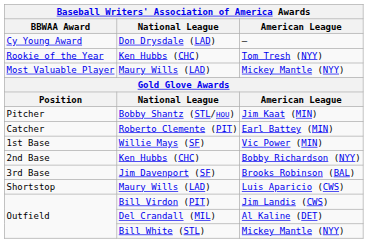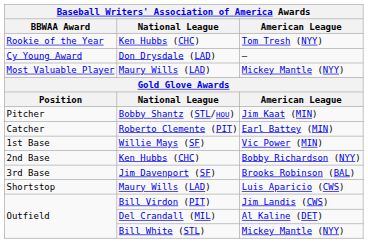 <table class="wikitable">
 <tr>
 <th colspan="3"><a href='#'>Baseball Writers' Association of America</a> Awards</th>
 </tr>
 <tr>
 <th>BBWAA Award</th>
 <th>National League</th>
 <th>American League</th>
 </tr>
 <tr>
+<td><a href='#'>Rookie of the Year</a></td>
+<td><a href='#'>Ken Hubbs</a> (<a href='#'>CHC</a>)</td>
+<td><a href='#'>Tom Tresh</a> (<a href='#'>NYY</a>)</td>
+</tr>
+<tr>
 <td><a href='#'>Cy Young Award</a></td>
 <td><a href='#'>Don Drysdale</a> (<a href='#'>LAD</a>)</td>
 <td>—</td>
-</tr>
-<tr>
-<td><a href='#'>Rookie of the Year</a></td>
-<td><a href='#'>Ken Hubbs</a> (<a href='#'>CHC</a>)</td>
-<td><a href='#'>Tom Tresh</a> (<a href='#'>NYY</a>)</td>
 </tr>
 <tr>
 <td><a href='#'>Most Valuable Player</a></td>
 <td><a href='#'>Maury Wills</a> (<a href='#'>LAD</a>)</td>
 <td><a href='#'>Mickey Mantle</a> (<a href='#'>NYY</a>)</td>
 </tr>
 <tr>
 <th colspan="3"><a href='#'>Gold Glove Awards</a></th>
 </tr>
 <tr>
 <th>Position</th>
 <th>National League</th>
 <th>American League</th>
 </tr>
 <tr>
 <td>Pitcher</td>
 <td><a href='#'>Bobby Shantz</a> (<a href='#'>STL</a>/<small><a href='#'>HOU</a></small>)</td>
 <td><a href='#'>Jim Kaat</a> (<a href='#'>MIN</a>)</td>
 </tr>
 <tr>
 <td>Catcher</td>
 <td><a href='#'>Roberto Clemente</a> (<a href='#'>PIT</a>)</td>
 <td><a href='#'>Earl Battey</a> (<a href='#'>MIN</a>)</td>
 </tr>
 <tr>
 <td>1st Base</td>
 <td><a href='#'>Willie Mays</a> (<a href='#'>SF</a>)</td>
 <td><a href='#'>Vic Power</a> (<a href='#'>MIN</a>)</td>
 </tr>
 <tr>
 <td>2nd Base</td>
 <td><a href='#'>Ken Hubbs</a> (<a href='#'>CHC</a>)</td>
 <td><a href='#'>Bobby Richardson</a> (<a href='#'>NYY</a>)</td>
 </tr>
 <tr>
 <td>3rd Base</td>
 <td><a href='#'>Jim Davenport</a> (<a href='#'>SF</a>)</td>
 <td><a href='#'>Brooks Robinson</a> (<a href='#'>BAL</a>)</td>
 </tr>
 <tr>
 <td>Shortstop</td>
 <td><a href='#'>Maury Wills</a> (<a href='#'>LAD</a>)</td>
 <td><a href='#'>Luis Aparicio</a> (<a href='#'>CWS</a>)</td>
 </tr>
 <tr>
 <td rowspan="3">Outfield</td>
 <td><a href='#'>Bill Virdon</a> (<a href='#'>PIT</a>)</td>
 <td><a href='#'>Jim Landis</a> (<a href='#'>CWS</a>)</td>
 </tr>
 <tr>
 <td><a href='#'>Del Crandall</a> (<a href='#'>MIL</a>)</td>
 <td><a href='#'>Al Kaline</a> (<a href='#'>DET</a>)</td>
 </tr>
 <tr>
 <td><a href='#'>Bill White</a> (<a href='#'>STL</a>)</td>
 <td><a href='#'>Mickey Mantle</a> (<a href='#'>NYY</a>)</td>
 </tr>
 </table>
